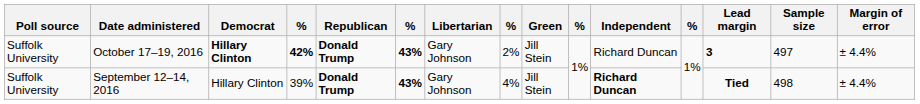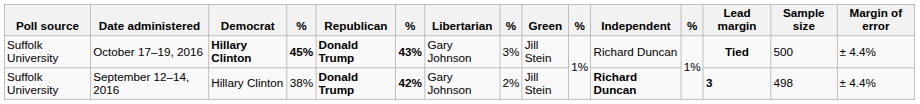 <table class="wikitable">
 <tr valign=bottom>
 <th>Poll source</th>
 <th>Date administered</th>
 <th>Democrat</th>
 <th>%</th>
 <th>Republican</th>
 <th>%</th>
 <th>Libertarian</th>
 <th>%</th>
 <th>Green</th>
 <th>%</th>
 <th>Independent</th>
 <th>%</th>
 <th>Lead margin</th>
 <th>Sample size</th>
 <th>Margin of error</th>
 </tr>
 <tr>
 <td>Suffolk University</td>
 <td>October 17–19, 2016</td>
 <td><strong>Hillary Clinton</strong></td>
-<td><strong>42%</strong></td>
+<td><strong>45%</strong></td>
 <td><strong>Donald Trump</strong></td>
 <td><strong>43%</strong></td>
 <td>Gary Johnson</td>
-<td>2%</td>
+<td>3%</td>
 <td>Jill Stein</td>
 <td rowspan="2">1%</td>
 <td>Richard Duncan</td>
 <td rowspan="2">1%</td>
-<td><strong>3</strong></td>
-<td>497</td>
+<td align=center><strong>Tied</strong></td>
+<td>500</td>
 <td>± 4.4%</td>
 </tr>
 <tr>
 <td>Suffolk University</td>
 <td>September 12–14, 2016</td>
 <td>Hillary Clinton</td>
-<td>39%</td>
+<td>38%</td>
 <td><strong>Donald Trump</strong></td>
-<td><strong>43%</strong></td>
+<td><strong>42%</strong></td>
 <td>Gary Johnson</td>
-<td>4%</td>
+<td>2%</td>
 <td>Jill Stein</td>
 <td><strong>Richard Duncan</strong></td>
-<td align=center><strong>Tied</strong></td>
+<td><strong>3</strong></td>
 <td>498</td>
 <td>± 4.4%</td>
 </tr>
 </table>
